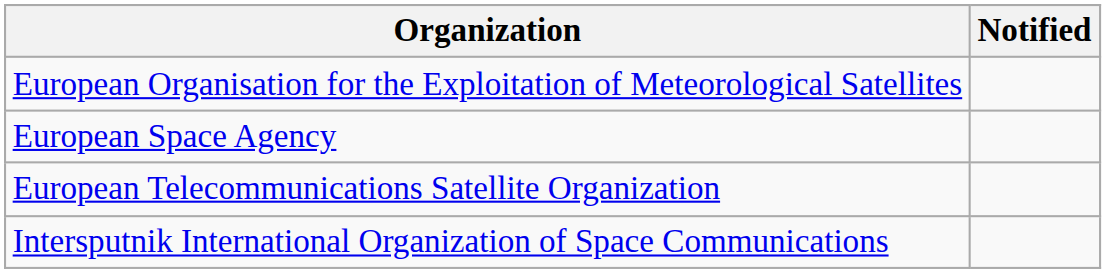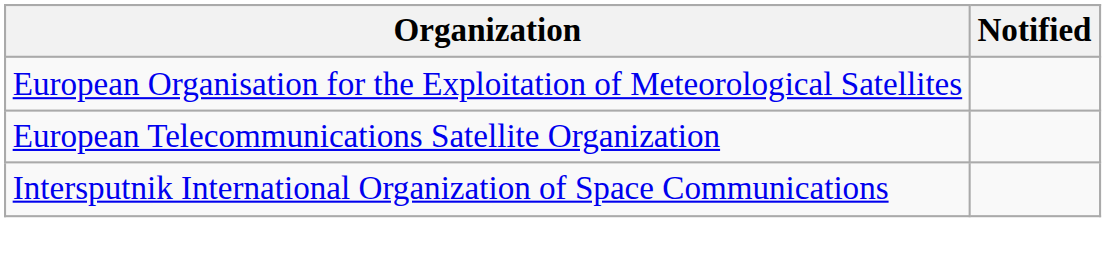 <table class="wikitable sortable">
 <tr>
 <th>Organization</th>
 <th>Notified</th>
 </tr>
 <tr>
 <td><a href='#'>European Organisation for the Exploitation of Meteorological Satellites</a></td>
-<td></td>
-</tr>
-<tr>
-<td><a href='#'>European Space Agency</a></td>
 <td></td>
 </tr>
 <tr>
 <td><a href='#'>European Telecommunications Satellite Organization</a></td>
 <td></td>
 </tr>
 <tr>
 <td><a href='#'>Intersputnik International Organization of Space Communications</a></td>
 <td></td>
 </tr>
 </table>
